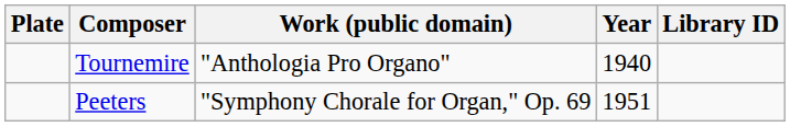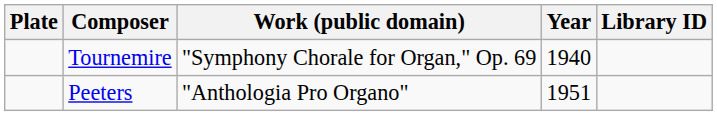 <table style="border:1px solid gray" class="wikitable sortable">
 <tr>
 <th>Plate</th>
 <th>Composer</th>
 <th>Work (public domain)</th>
 <th>Year</th>
 <th>Library ID</th>
 </tr>
 <tr>
 <td></td>
 <td><a href='#'>Tournemire</a></td>
-<td>"Anthologia Pro Organo"</td>
+<td>"Symphony Chorale for Organ," Op. 69</td>
 <td>1940</td>
 <td></td>
 </tr>
 <tr>
 <td></td>
 <td><a href='#'>Peeters</a></td>
-<td>"Symphony Chorale for Organ," Op. 69</td>
+<td>"Anthologia Pro Organo"</td>
 <td>1951</td>
 <td></td>
 </tr>
 </table>
